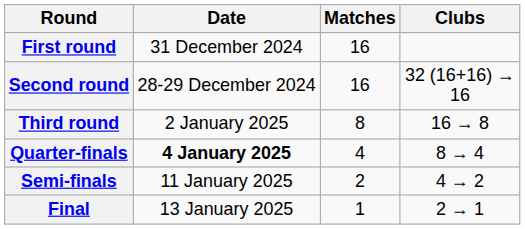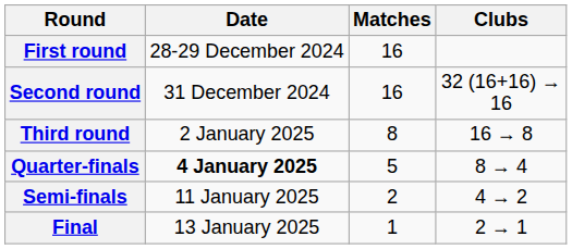 <table class="wikitable" style="text-align: center">
 <tr>
 <th>Round</th>
 <th>Date</th>
 <th>Matches</th>
 <th style="width:100px;">Clubs</th>
 </tr>
 <tr>
 <th><a href='#'>First round</a></th>
-<td>31 December 2024</td>
+<td>28-29 December 2024</td>
 <td>16</td>
 <td></td>
 </tr>
 <tr>
 <th><a href='#'>Second round</a></th>
-<td>28-29 December 2024</td>
+<td>31 December 2024</td>
 <td>16</td>
 <td>32 (16+16) → 16</td>
 </tr>
 <tr>
 <th><a href='#'>Third round</a></th>
 <td>2 January 2025</td>
 <td>8</td>
 <td>16 → 8</td>
 </tr>
 <tr>
 <th><a href='#'>Quarter-finals</a></th>
 <td><strong>4 January 2025</strong></td>
-<td>4</td>
+<td>5</td>
 <td>8 → 4</td>
 </tr>
 <tr>
 <th><a href='#'>Semi-finals</a></th>
 <td>11 January 2025</td>
 <td>2</td>
 <td>4 → 2</td>
 </tr>
 <tr>
 <th><a href='#'>Final</a></th>
 <td>13 January 2025</td>
 <td>1</td>
 <td>2 → 1</td>
 </tr>
 </table>
